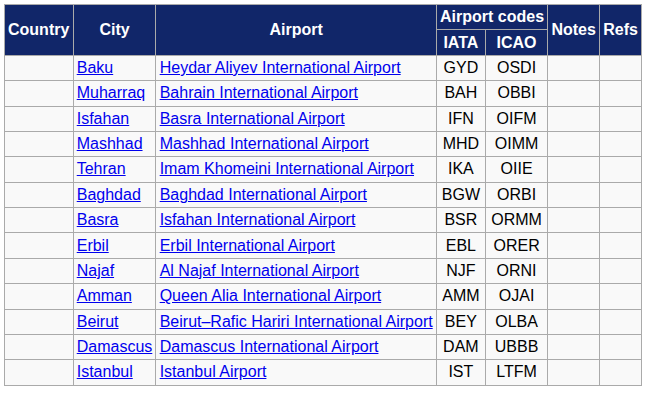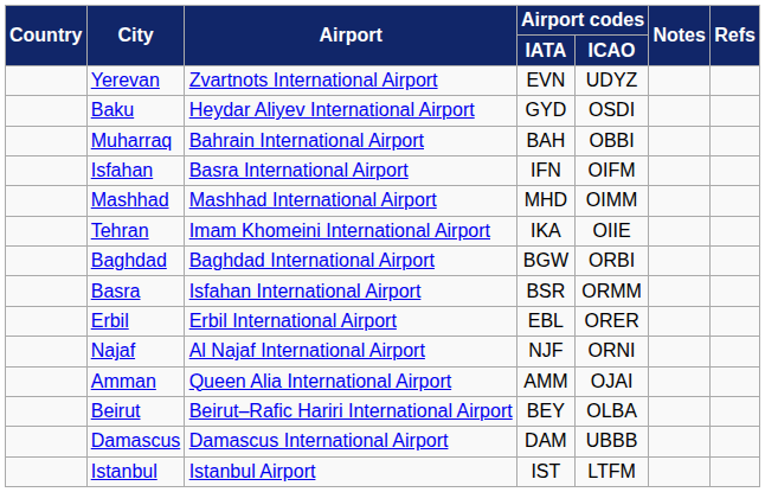 <table class="sortable wikitable" style="margin:1em auto;">
 <tr>
 <th style="background-color:#112669;color: white" rowspan="2">Country</th>
 <th style="background-color:#112669;color: white" rowspan="2">City</th>
 <th style="background-color:#112669;color: white" rowspan="2">Airport</th>
 <th style="background-color:#112669;color: white" colspan="2">Airport codes</th>
 <th style="background-color:#112669;color: white" rowspan="2">Notes</th>
 <th style="background-color:#112669;color: white" rowspan="2" class="unsortable">Refs</th>
 </tr>
 <tr>
 <th style="background-color:#112669;color: white">IATA</th>
 <th style="background-color:#112669;color: white">ICAO</th>
+</tr>
+<tr>
+<td></td>
+<td><a href='#'>Yerevan</a></td>
+<td><a href='#'>Zvartnots International Airport</a></td>
+<td align=center>EVN</td>
+<td align=center>UDYZ</td>
+<td></td>
+<td align=center></td>
 </tr>
 <tr>
 <td></td>
 <td><a href='#'>Baku</a></td>
 <td><a href='#'>Heydar Aliyev International Airport</a></td>
 <td align=center>GYD</td>
 <td align=center>OSDI</td>
 <td></td>
 <td align=center></td>
 </tr>
 <tr>
 <td></td>
 <td><a href='#'>Muharraq</a></td>
 <td><a href='#'>Bahrain International Airport</a></td>
 <td align=center>BAH</td>
 <td align=center>OBBI</td>
 <td></td>
 <td align=center></td>
 </tr>
 <tr>
 <td></td>
 <td><a href='#'>Isfahan</a></td>
 <td><a href='#'>Basra International Airport</a></td>
 <td align=center>IFN</td>
 <td align=center>OIFM</td>
 <td></td>
 <td align=center></td>
 </tr>
 <tr>
 <td></td>
 <td><a href='#'>Mashhad</a></td>
 <td><a href='#'>Mashhad International Airport</a></td>
 <td align=center>MHD</td>
 <td align=center>OIMM</td>
 <td></td>
 <td align=center></td>
 </tr>
 <tr>
 <td></td>
 <td><a href='#'>Tehran</a></td>
 <td><a href='#'>Imam Khomeini International Airport</a></td>
 <td align=center>IKA</td>
 <td align=center>OIIE</td>
 <td></td>
 <td align=center></td>
 </tr>
 <tr>
 <td></td>
 <td><a href='#'>Baghdad</a></td>
 <td><a href='#'>Baghdad International Airport</a></td>
 <td align=center>BGW</td>
 <td align=center>ORBI</td>
 <td></td>
 <td align=center></td>
 </tr>
 <tr>
 <td></td>
 <td><a href='#'>Basra</a></td>
 <td><a href='#'>Isfahan International Airport</a></td>
 <td align=center>BSR</td>
 <td align=center>ORMM</td>
 <td></td>
 <td align=center></td>
 </tr>
 <tr>
 <td></td>
 <td><a href='#'>Erbil</a></td>
 <td><a href='#'>Erbil International Airport</a></td>
 <td align=center>EBL</td>
 <td align=center>ORER</td>
 <td></td>
 <td align=center></td>
 </tr>
 <tr>
 <td></td>
 <td><a href='#'>Najaf</a></td>
 <td><a href='#'>Al Najaf International Airport</a></td>
 <td align=center>NJF</td>
 <td align=center>ORNI</td>
 <td></td>
 <td align=center></td>
 </tr>
 <tr>
 <td></td>
 <td><a href='#'>Amman</a></td>
 <td><a href='#'>Queen Alia International Airport</a></td>
 <td align=center>AMM</td>
 <td align=center>OJAI</td>
 <td></td>
 <td align=center></td>
 </tr>
 <tr>
 <td></td>
 <td><a href='#'>Beirut</a></td>
 <td><a href='#'>Beirut–Rafic Hariri International Airport</a></td>
 <td align=center>BEY</td>
 <td align=center>OLBA</td>
 <td></td>
 <td align=center></td>
 </tr>
 <tr>
 <td></td>
 <td><a href='#'>Damascus</a></td>
 <td><a href='#'>Damascus International Airport</a></td>
 <td align=center>DAM</td>
 <td align=center>UBBB</td>
 <td></td>
 <td align=center></td>
 </tr>
 <tr>
 <td></td>
 <td><a href='#'>Istanbul</a></td>
 <td><a href='#'>Istanbul Airport</a></td>
 <td align=center>IST</td>
 <td align=center>LTFM</td>
 <td></td>
 <td align=center></td>
 </tr>
 </table>
